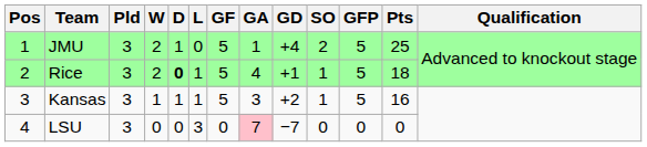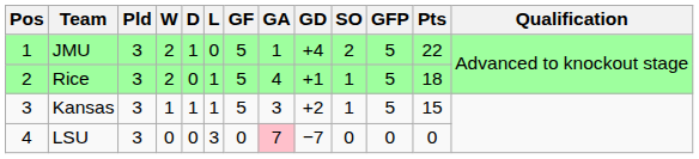 <table class="wikitable" style="text-align:center">
 <tr>
 <th>Pos</th>
 <th>Team</th>
 <th>Pld</th>
 <th>W</th>
 <th>D</th>
 <th>L</th>
 <th>GF</th>
 <th>GA</th>
 <th>GD</th>
 <th>SO</th>
 <th>GFP</th>
 <th>Pts</th>
 <th>Qualification</th>
 </tr>
 <tr bgcolor="#9eff9e">
 <td>1</td>
 <td style="text-align:left">JMU</td>
 <td>3</td>
 <td>2</td>
 <td>1</td>
 <td>0</td>
 <td>5</td>
 <td>1</td>
 <td>+4</td>
 <td>2</td>
 <td>5</td>
-<td>25</td>
+<td>22</td>
 <td rowspan="2">Advanced to knockout stage</td>
 </tr>
 <tr bgcolor="#9eff9e">
 <td>2</td>
 <td style="text-align:left">Rice</td>
 <td>3</td>
 <td>2</td>
-<td><strong>0</strong></td>
+<td>0</td>
 <td>1</td>
 <td>5</td>
 <td>4</td>
 <td>+1</td>
 <td>1</td>
 <td>5</td>
 <td>18</td>
 </tr>
 <tr>
 <td>3</td>
 <td style="text-align:left">Kansas</td>
 <td>3</td>
 <td>1</td>
 <td>1</td>
 <td>1</td>
 <td>5</td>
 <td>3</td>
 <td>+2</td>
 <td>1</td>
 <td>5</td>
-<td>16</td>
+<td>15</td>
 <td rowspan="2"></td>
 </tr>
 <tr>
 <td>4</td>
 <td style="text-align:left">LSU</td>
 <td>3</td>
 <td>0</td>
 <td>0</td>
 <td>3</td>
 <td>0</td>
 <td style="background: pink;">7</td>
 <td>−7</td>
 <td>0</td>
 <td>0</td>
 <td>0</td>
 </tr>
 </table>
